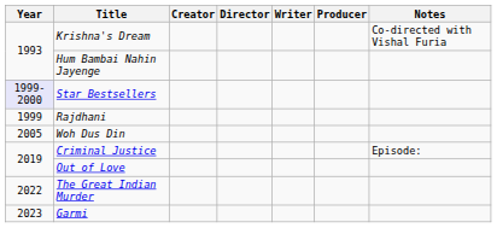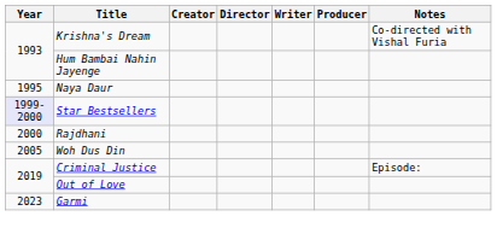 <table class="wikitable sortable ">
 <tr>
 <th>Year</th>
 <th>Title</th>
 <th>Creator</th>
 <th>Director</th>
 <th>Writer</th>
 <th>Producer</th>
 <th>Notes</th>
 </tr>
 <tr>
 <td style="text-align:center;" rowspan=2>1993</td>
 <td><em>Krishna's Dream</em></td>
 <td></td>
 <td></td>
 <td></td>
 <td></td>
 <td>Co-directed with Vishal Furia</td>
 </tr>
 <tr>
 <td><em>Hum Bambai Nahin Jayenge</em></td>
 <td></td>
 <td></td>
 <td></td>
 <td></td>
 <td></td>
 </tr>
 <tr>
+<td style="text-align:center;">1995</td>
+<td><em>Naya Daur</em></td>
+<td></td>
+<td></td>
+<td></td>
+<td></td>
+<td></td>
+</tr>
+<tr>
 <td style="background: lavender; text-align:center;">1999-2000</td>
 <td><em><a href='#'>Star Bestsellers</a></em></td>
 <td></td>
 <td></td>
 <td></td>
 <td></td>
 <td></td>
 </tr>
 <tr>
-<td style="text-align:center;">1999</td>
+<td style="text-align:center;">2000</td>
 <td><em>Rajdhani</em></td>
 <td></td>
 <td></td>
 <td></td>
 <td></td>
 <td></td>
 </tr>
 <tr>
 <td style="text-align:center;">2005</td>
 <td><em>Woh Dus Din</em></td>
 <td></td>
 <td></td>
 <td></td>
 <td></td>
 <td></td>
 </tr>
 <tr>
 <td style="text-align:center;" rowspan=2>2019</td>
 <td><em><a href='#'>Criminal Justice</a></em></td>
 <td></td>
 <td></td>
 <td></td>
 <td></td>
 <td>Episode: </td>
 </tr>
 <tr>
 <td><em><a href='#'>Out of Love</a></em></td>
 <td></td>
 <td></td>
 <td></td>
 <td></td>
 <td></td>
 </tr>
 <tr>
-<td style="text-align:center;">2022</td>
-<td><em><a href='#'>The Great Indian Murder</a></em></td>
-<td></td>
-<td></td>
-<td></td>
-<td></td>
-<td></td>
-</tr>
-<tr>
 <td style="text-align:center;">2023</td>
 <td><em><a href='#'>Garmi</a></em></td>
 <td></td>
 <td></td>
 <td></td>
 <td></td>
 <td></td>
 </tr>
 </table>
